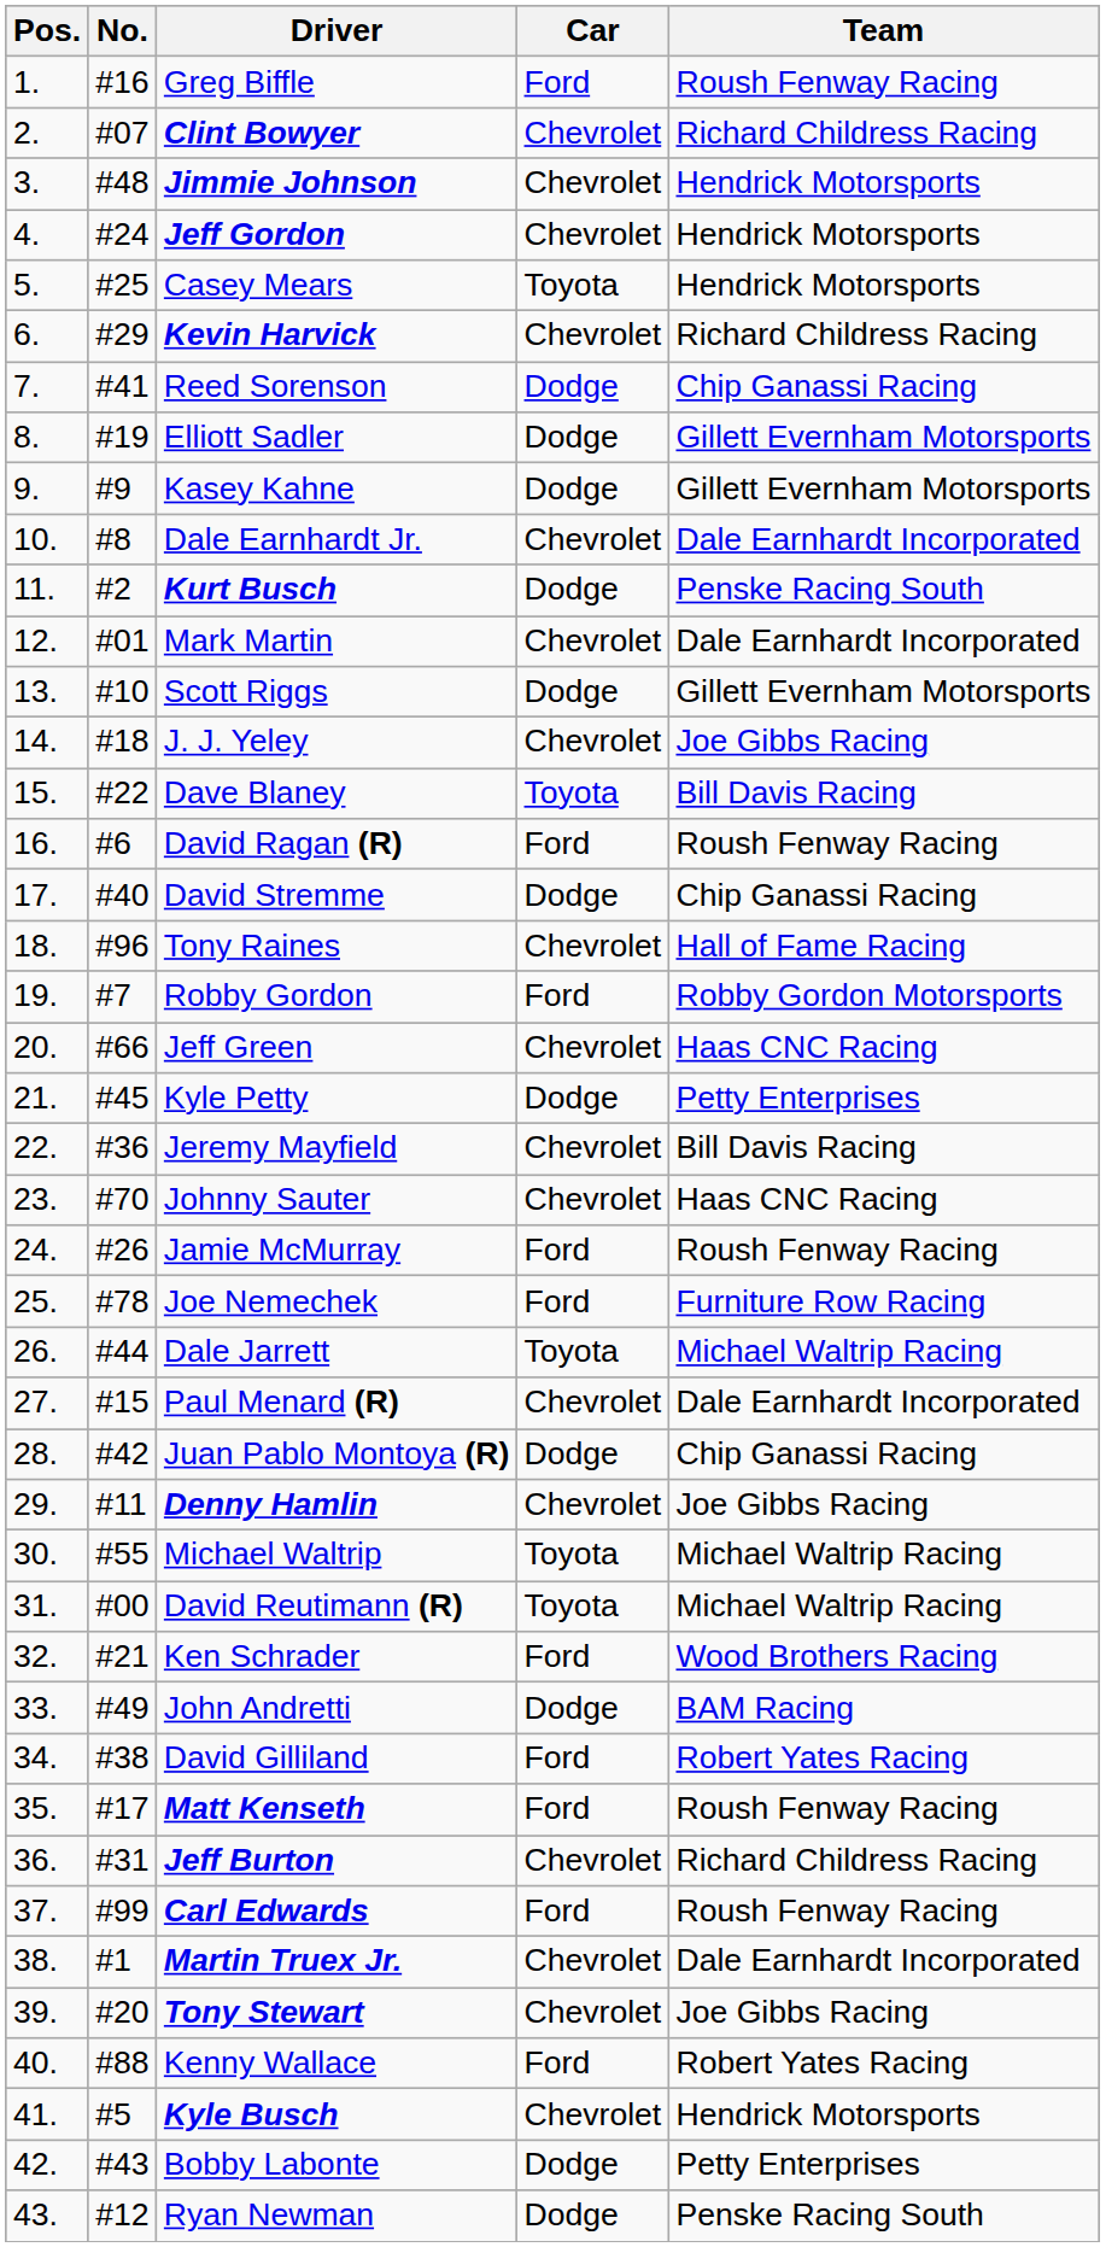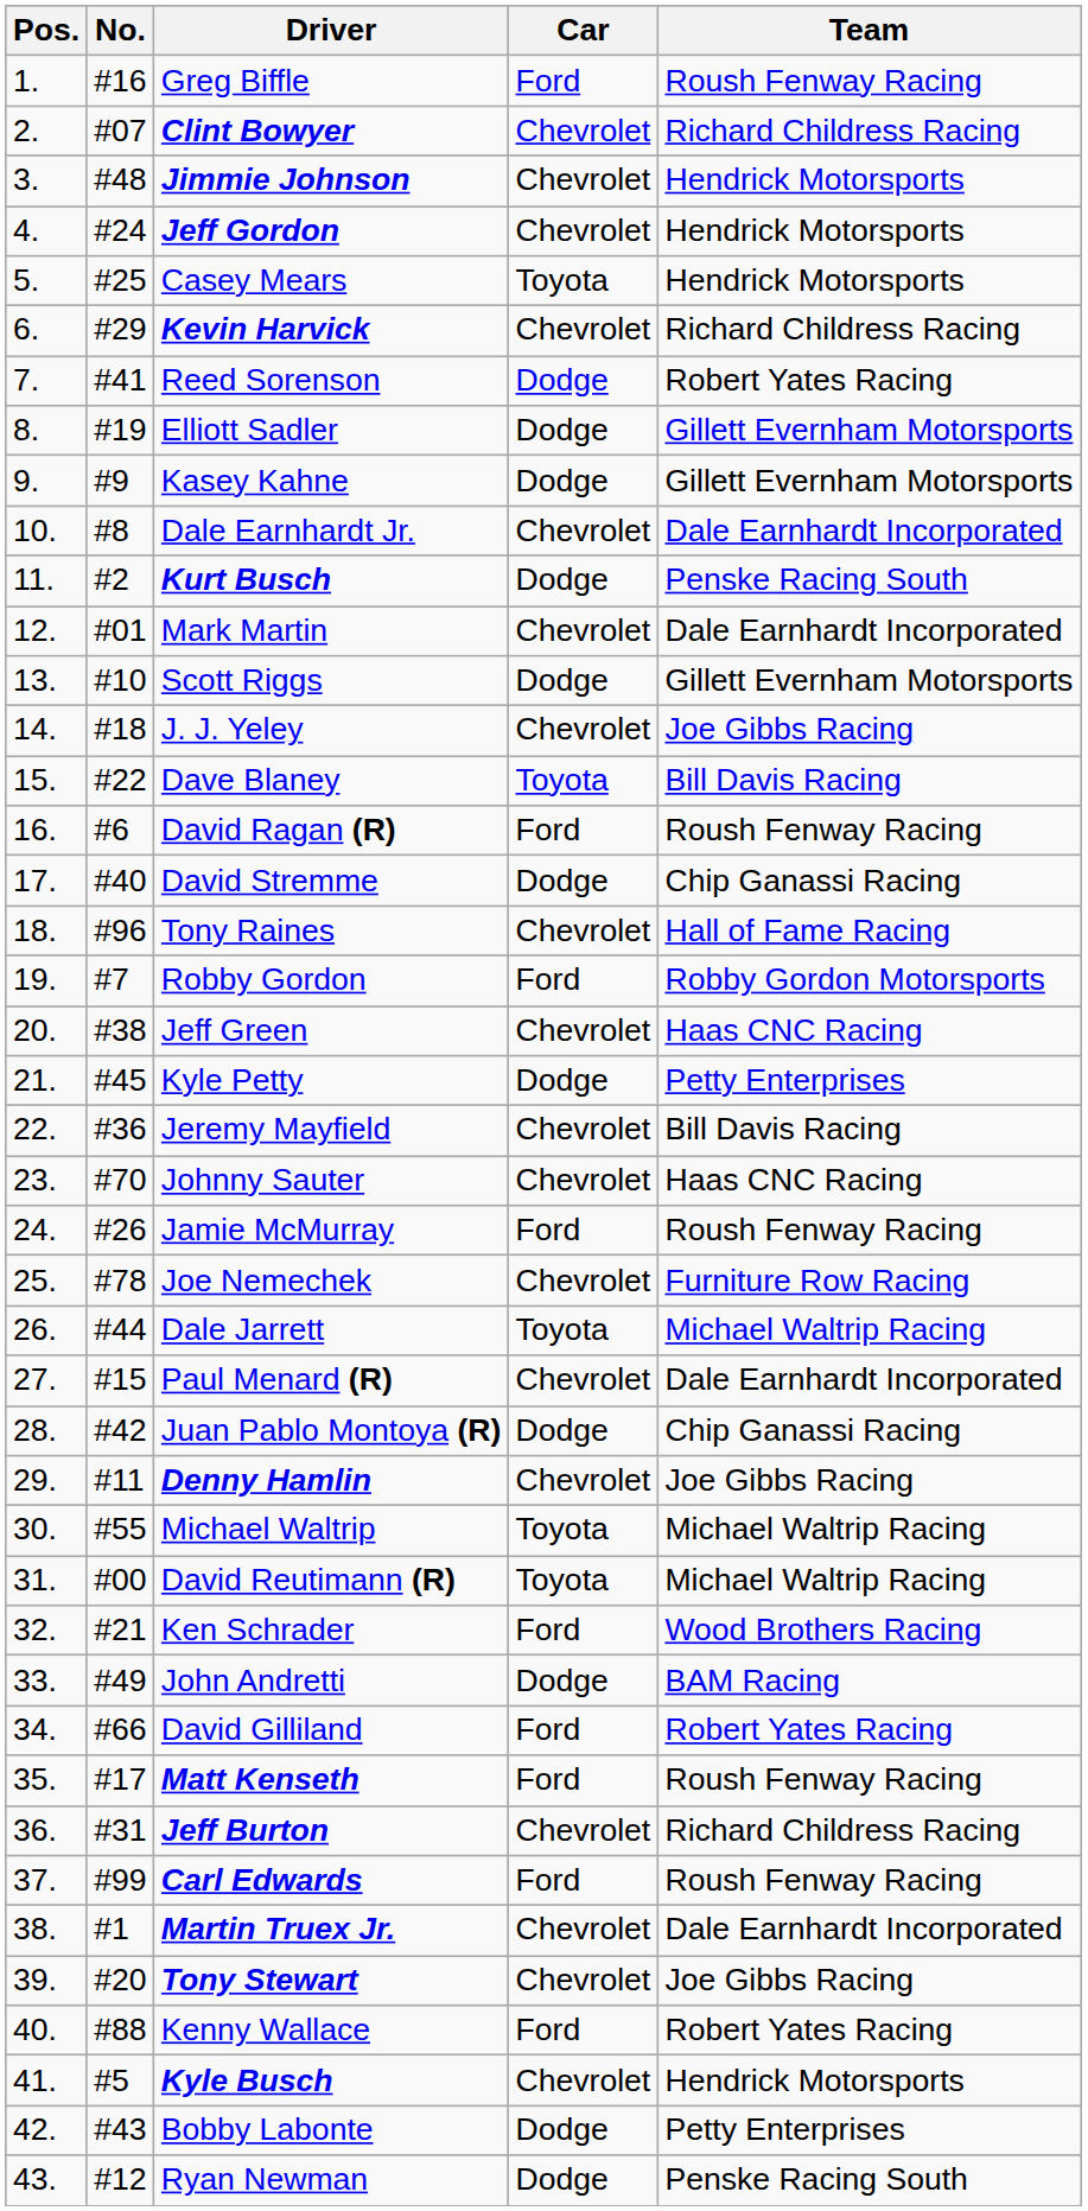 <table class="wikitable">
 <tr>
 <th>Pos.</th>
 <th>No.</th>
 <th>Driver</th>
 <th>Car</th>
 <th>Team</th>
 </tr>
 <tr>
 <td>1.</td>
 <td>#16</td>
 <td><a href='#'>Greg Biffle</a></td>
 <td><a href='#'>Ford</a></td>
 <td><a href='#'>Roush Fenway Racing</a></td>
 </tr>
 <tr>
 <td>2.</td>
 <td>#07</td>
 <td><strong><em><a href='#'>Clint Bowyer</a></em></strong></td>
 <td><a href='#'>Chevrolet</a></td>
 <td><a href='#'>Richard Childress Racing</a></td>
 </tr>
 <tr>
 <td>3.</td>
 <td>#48</td>
 <td><strong><em><a href='#'>Jimmie Johnson</a></em></strong></td>
 <td>Chevrolet</td>
 <td><a href='#'>Hendrick Motorsports</a></td>
 </tr>
 <tr>
 <td>4.</td>
 <td>#24</td>
 <td><strong><em><a href='#'>Jeff Gordon</a></em></strong></td>
 <td>Chevrolet</td>
 <td>Hendrick Motorsports</td>
 </tr>
 <tr>
 <td>5.</td>
 <td>#25</td>
 <td><a href='#'>Casey Mears</a></td>
 <td>Toyota</td>
 <td>Hendrick Motorsports</td>
 </tr>
 <tr>
 <td>6.</td>
 <td>#29</td>
 <td><strong><em><a href='#'>Kevin Harvick</a></em></strong></td>
 <td>Chevrolet</td>
 <td>Richard Childress Racing</td>
 </tr>
 <tr>
 <td>7.</td>
 <td>#41</td>
 <td><a href='#'>Reed Sorenson</a></td>
 <td><a href='#'>Dodge</a></td>
-<td><a href='#'>Chip Ganassi Racing</a></td>
+<td>Robert Yates Racing</td>
 </tr>
 <tr>
 <td>8.</td>
 <td>#19</td>
 <td><a href='#'>Elliott Sadler</a></td>
 <td>Dodge</td>
 <td><a href='#'>Gillett Evernham Motorsports</a></td>
 </tr>
 <tr>
 <td>9.</td>
 <td>#9</td>
 <td><a href='#'>Kasey Kahne</a></td>
 <td>Dodge</td>
 <td>Gillett Evernham Motorsports</td>
 </tr>
 <tr>
 <td>10.</td>
 <td>#8</td>
 <td><a href='#'>Dale Earnhardt Jr.</a></td>
 <td>Chevrolet</td>
 <td><a href='#'>Dale Earnhardt Incorporated</a></td>
 </tr>
 <tr>
 <td>11.</td>
 <td>#2</td>
 <td><strong><em><a href='#'>Kurt Busch</a></em></strong></td>
 <td>Dodge</td>
 <td><a href='#'>Penske Racing South</a></td>
 </tr>
 <tr>
 <td>12.</td>
 <td>#01</td>
 <td><a href='#'>Mark Martin</a></td>
 <td>Chevrolet</td>
 <td>Dale Earnhardt Incorporated</td>
 </tr>
 <tr>
 <td>13.</td>
 <td>#10</td>
 <td><a href='#'>Scott Riggs</a></td>
 <td>Dodge</td>
 <td>Gillett Evernham Motorsports</td>
 </tr>
 <tr>
 <td>14.</td>
 <td>#18</td>
 <td><a href='#'>J. J. Yeley</a></td>
 <td>Chevrolet</td>
 <td><a href='#'>Joe Gibbs Racing</a></td>
 </tr>
 <tr>
 <td>15.</td>
 <td>#22</td>
 <td><a href='#'>Dave Blaney</a></td>
 <td><a href='#'>Toyota</a></td>
 <td><a href='#'>Bill Davis Racing</a></td>
 </tr>
 <tr>
 <td>16.</td>
 <td>#6</td>
 <td><a href='#'>David Ragan</a> <strong>(R)</strong></td>
 <td>Ford</td>
 <td>Roush Fenway Racing</td>
 </tr>
 <tr>
 <td>17.</td>
 <td>#40</td>
 <td><a href='#'>David Stremme</a></td>
 <td>Dodge</td>
 <td>Chip Ganassi Racing</td>
 </tr>
 <tr>
 <td>18.</td>
 <td>#96</td>
 <td><a href='#'>Tony Raines</a></td>
 <td>Chevrolet</td>
 <td><a href='#'>Hall of Fame Racing</a></td>
 </tr>
 <tr>
 <td>19.</td>
 <td>#7</td>
 <td><a href='#'>Robby Gordon</a></td>
 <td>Ford</td>
 <td><a href='#'>Robby Gordon Motorsports</a></td>
 </tr>
 <tr>
 <td>20.</td>
-<td>#66</td>
+<td>#38</td>
 <td><a href='#'>Jeff Green</a></td>
 <td>Chevrolet</td>
 <td><a href='#'>Haas CNC Racing</a></td>
 </tr>
 <tr>
 <td>21.</td>
 <td>#45</td>
 <td><a href='#'>Kyle Petty</a></td>
 <td>Dodge</td>
 <td><a href='#'>Petty Enterprises</a></td>
 </tr>
 <tr>
 <td>22.</td>
 <td>#36</td>
 <td><a href='#'>Jeremy Mayfield</a></td>
 <td>Chevrolet</td>
 <td>Bill Davis Racing</td>
 </tr>
 <tr>
 <td>23.</td>
 <td>#70</td>
 <td><a href='#'>Johnny Sauter</a></td>
 <td>Chevrolet</td>
 <td>Haas CNC Racing</td>
 </tr>
 <tr>
 <td>24.</td>
 <td>#26</td>
 <td><a href='#'>Jamie McMurray</a></td>
 <td>Ford</td>
 <td>Roush Fenway Racing</td>
 </tr>
 <tr>
 <td>25.</td>
 <td>#78</td>
 <td><a href='#'>Joe Nemechek</a></td>
-<td>Ford</td>
+<td>Chevrolet</td>
 <td><a href='#'>Furniture Row Racing</a></td>
 </tr>
 <tr>
 <td>26.</td>
 <td>#44</td>
 <td><a href='#'>Dale Jarrett</a></td>
 <td>Toyota</td>
 <td><a href='#'>Michael Waltrip Racing</a></td>
 </tr>
 <tr>
 <td>27.</td>
 <td>#15</td>
 <td><a href='#'>Paul Menard</a> <strong>(R)</strong></td>
 <td>Chevrolet</td>
 <td>Dale Earnhardt Incorporated</td>
 </tr>
 <tr>
 <td>28.</td>
 <td>#42</td>
 <td><a href='#'>Juan Pablo Montoya</a> <strong>(R)</strong></td>
 <td>Dodge</td>
 <td>Chip Ganassi Racing</td>
 </tr>
 <tr>
 <td>29.</td>
 <td>#11</td>
 <td><strong><em><a href='#'>Denny Hamlin</a></em></strong></td>
 <td>Chevrolet</td>
 <td>Joe Gibbs Racing</td>
 </tr>
 <tr>
 <td>30.</td>
 <td>#55</td>
 <td><a href='#'>Michael Waltrip</a></td>
 <td>Toyota</td>
 <td>Michael Waltrip Racing</td>
 </tr>
 <tr>
 <td>31.</td>
 <td>#00</td>
 <td><a href='#'>David Reutimann</a> <strong>(R)</strong></td>
 <td>Toyota</td>
 <td>Michael Waltrip Racing</td>
 </tr>
 <tr>
 <td>32.</td>
 <td>#21</td>
 <td><a href='#'>Ken Schrader</a></td>
 <td>Ford</td>
 <td><a href='#'>Wood Brothers Racing</a></td>
 </tr>
 <tr>
 <td>33.</td>
 <td>#49</td>
 <td><a href='#'>John Andretti</a></td>
 <td>Dodge</td>
 <td><a href='#'>BAM Racing</a></td>
 </tr>
 <tr>
 <td>34.</td>
-<td>#38</td>
+<td>#66</td>
 <td><a href='#'>David Gilliland</a></td>
 <td>Ford</td>
 <td><a href='#'>Robert Yates Racing</a></td>
 </tr>
 <tr>
 <td>35.</td>
 <td>#17</td>
 <td><strong><em><a href='#'>Matt Kenseth</a></em></strong></td>
 <td>Ford</td>
 <td>Roush Fenway Racing</td>
 </tr>
 <tr>
 <td>36.</td>
 <td>#31</td>
 <td><strong><em><a href='#'>Jeff Burton</a></em></strong></td>
 <td>Chevrolet</td>
 <td>Richard Childress Racing</td>
 </tr>
 <tr>
 <td>37.</td>
 <td>#99</td>
 <td><strong><em><a href='#'>Carl Edwards</a></em></strong></td>
 <td>Ford</td>
 <td>Roush Fenway Racing</td>
 </tr>
 <tr>
 <td>38.</td>
 <td>#1</td>
 <td><strong><em><a href='#'>Martin Truex Jr.</a></em></strong></td>
 <td>Chevrolet</td>
 <td>Dale Earnhardt Incorporated</td>
 </tr>
 <tr>
 <td>39.</td>
 <td>#20</td>
 <td><strong><em><a href='#'>Tony Stewart</a></em></strong></td>
 <td>Chevrolet</td>
 <td>Joe Gibbs Racing</td>
 </tr>
 <tr>
 <td>40.</td>
 <td>#88</td>
 <td><a href='#'>Kenny Wallace</a></td>
 <td>Ford</td>
 <td>Robert Yates Racing</td>
 </tr>
 <tr>
 <td>41.</td>
 <td>#5</td>
 <td><strong><em><a href='#'>Kyle Busch</a></em></strong></td>
 <td>Chevrolet</td>
 <td>Hendrick Motorsports</td>
 </tr>
 <tr>
 <td>42.</td>
 <td>#43</td>
 <td><a href='#'>Bobby Labonte</a></td>
 <td>Dodge</td>
 <td>Petty Enterprises</td>
 </tr>
 <tr>
 <td>43.</td>
 <td>#12</td>
 <td><a href='#'>Ryan Newman</a></td>
 <td>Dodge</td>
 <td>Penske Racing South</td>
 </tr>
 <tr>
 </tr>
 </table>
